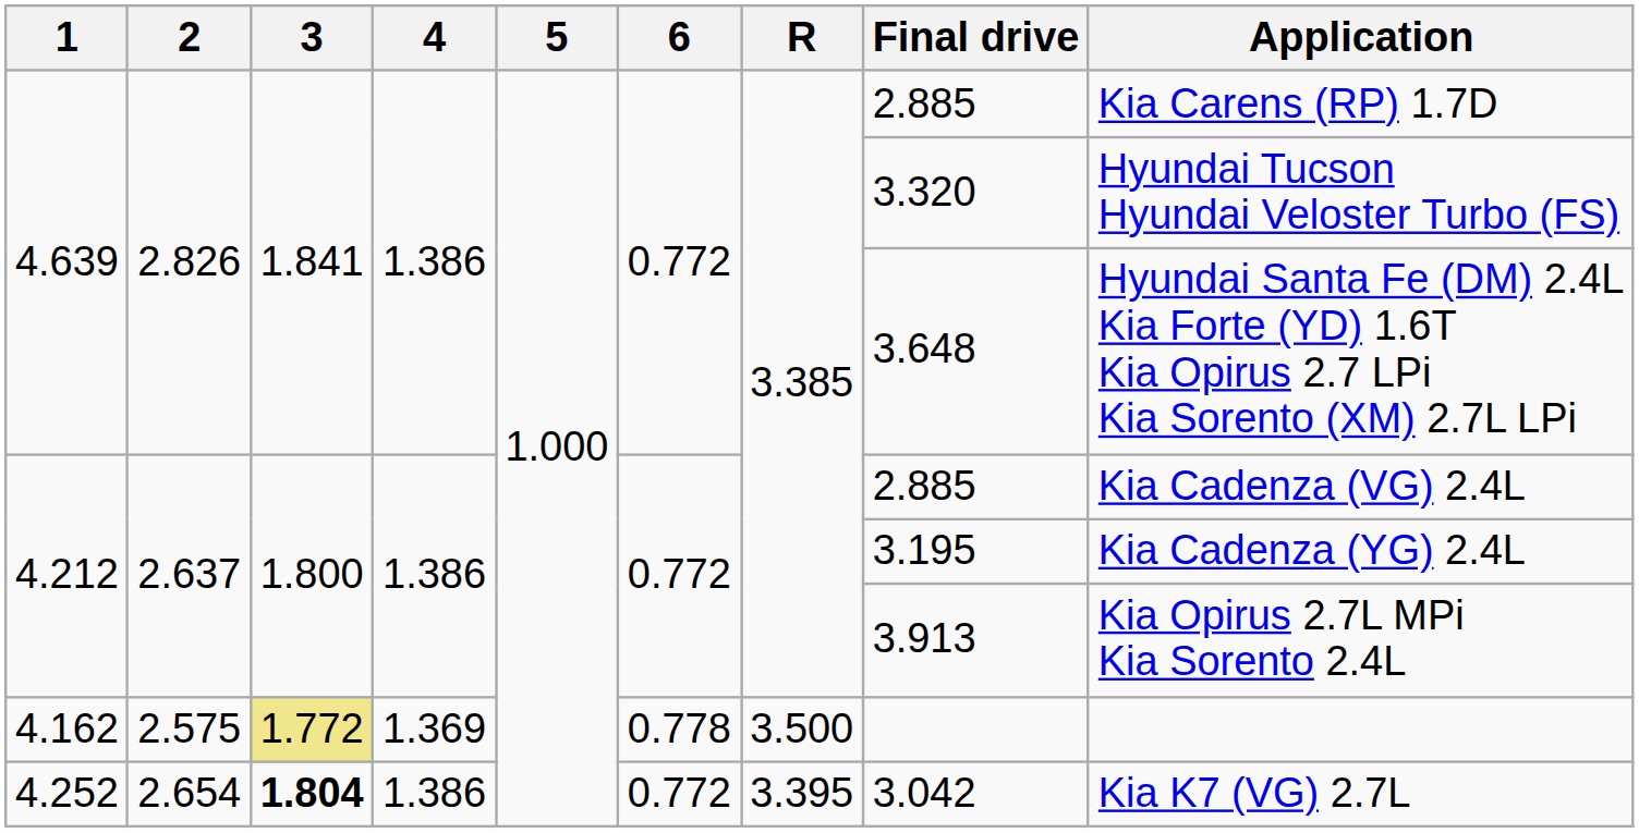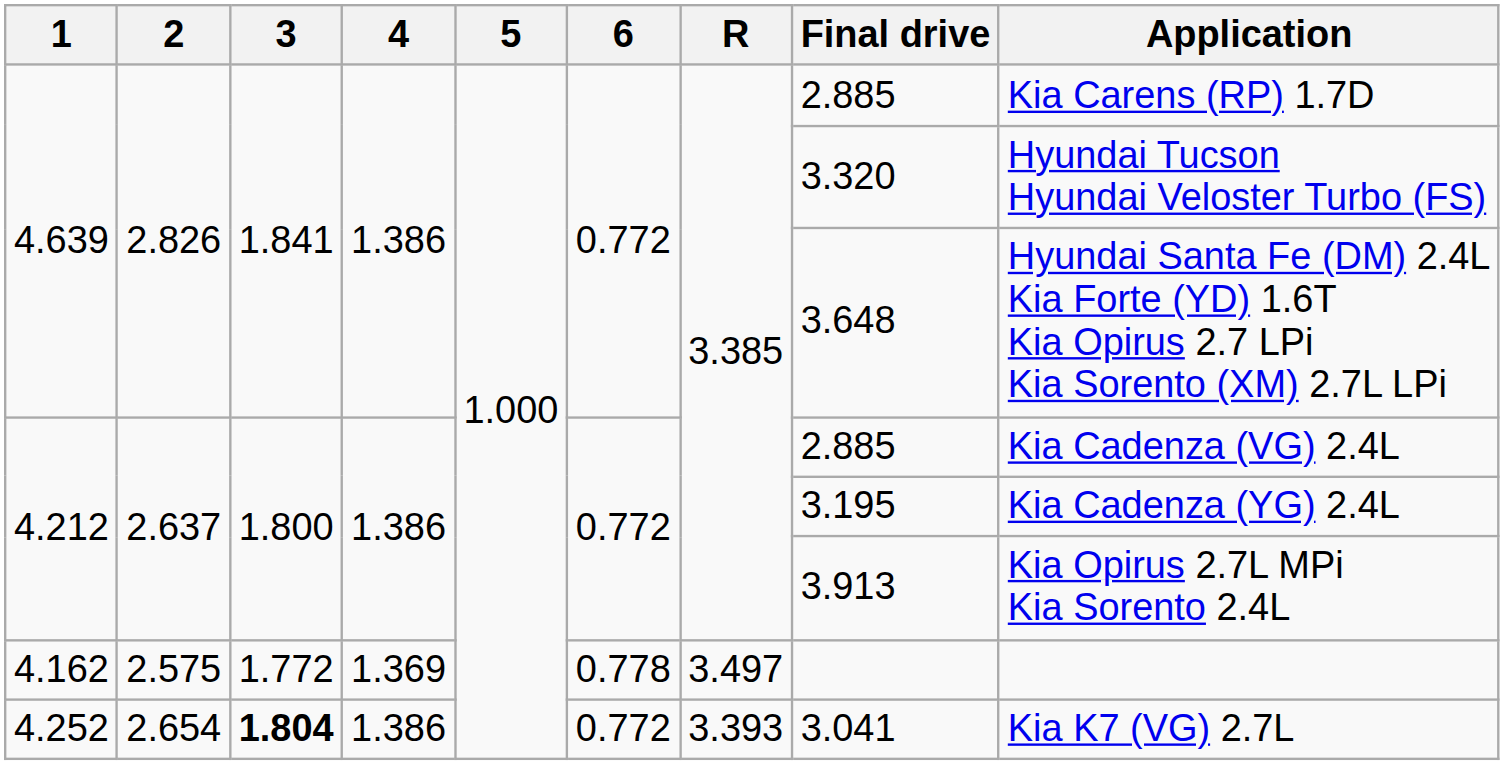 <table class=wikitable>
 <tr>
 <th>1</th>
 <th>2</th>
 <th>3</th>
 <th>4</th>
 <th>5</th>
 <th>6</th>
 <th>R</th>
 <th>Final drive</th>
 <th>Application</th>
 </tr>
 <tr>
 <td rowspan=3>4.639</td>
 <td rowspan=3>2.826</td>
 <td rowspan=3>1.841</td>
 <td rowspan=3>1.386</td>
 <td rowspan=8>1.000</td>
 <td rowspan=3>0.772</td>
 <td rowspan=6>3.385</td>
 <td>2.885</td>
 <td><a href='#'>Kia Carens (RP)</a> 1.7D</td>
 </tr>
 <tr>
 <td>3.320</td>
 <td><a href='#'>Hyundai Tucson</a><br><a href='#'>Hyundai Veloster Turbo (FS)</a></td>
 </tr>
 <tr>
 <td>3.648</td>
 <td><a href='#'>Hyundai Santa Fe (DM)</a> 2.4L<br><a href='#'>Kia Forte (YD)</a> 1.6T<br><a href='#'>Kia Opirus</a> 2.7 LPi<br><a href='#'>Kia Sorento (XM)</a> 2.7L LPi</td>
 </tr>
 <tr>
 <td rowspan=3>4.212</td>
 <td rowspan=3>2.637</td>
 <td rowspan=3>1.800</td>
 <td rowspan=3>1.386</td>
 <td rowspan=3>0.772</td>
 <td>2.885</td>
 <td><a href='#'>Kia Cadenza (VG)</a> 2.4L</td>
 </tr>
 <tr>
 <td>3.195</td>
 <td><a href='#'>Kia Cadenza (YG)</a> 2.4L</td>
 </tr>
 <tr>
 <td>3.913</td>
 <td><a href='#'>Kia Opirus</a> 2.7L MPi<br><a href='#'>Kia Sorento</a> 2.4L</td>
 </tr>
 <tr>
 <td>4.162</td>
 <td>2.575</td>
-<td style="background: khaki;">1.772</td>
+<td>1.772</td>
 <td>1.369</td>
 <td>0.778</td>
-<td>3.500</td>
+<td>3.497</td>
 <td></td>
 <td></td>
 </tr>
 <tr>
 <td>4.252</td>
 <td>2.654</td>
 <td><strong>1.804</strong></td>
 <td>1.386</td>
 <td>0.772</td>
-<td>3.395</td>
-<td>3.042</td>
+<td>3.393</td>
+<td>3.041</td>
 <td><a href='#'>Kia K7 (VG)</a> 2.7L</td>
 </tr>
 </table>
